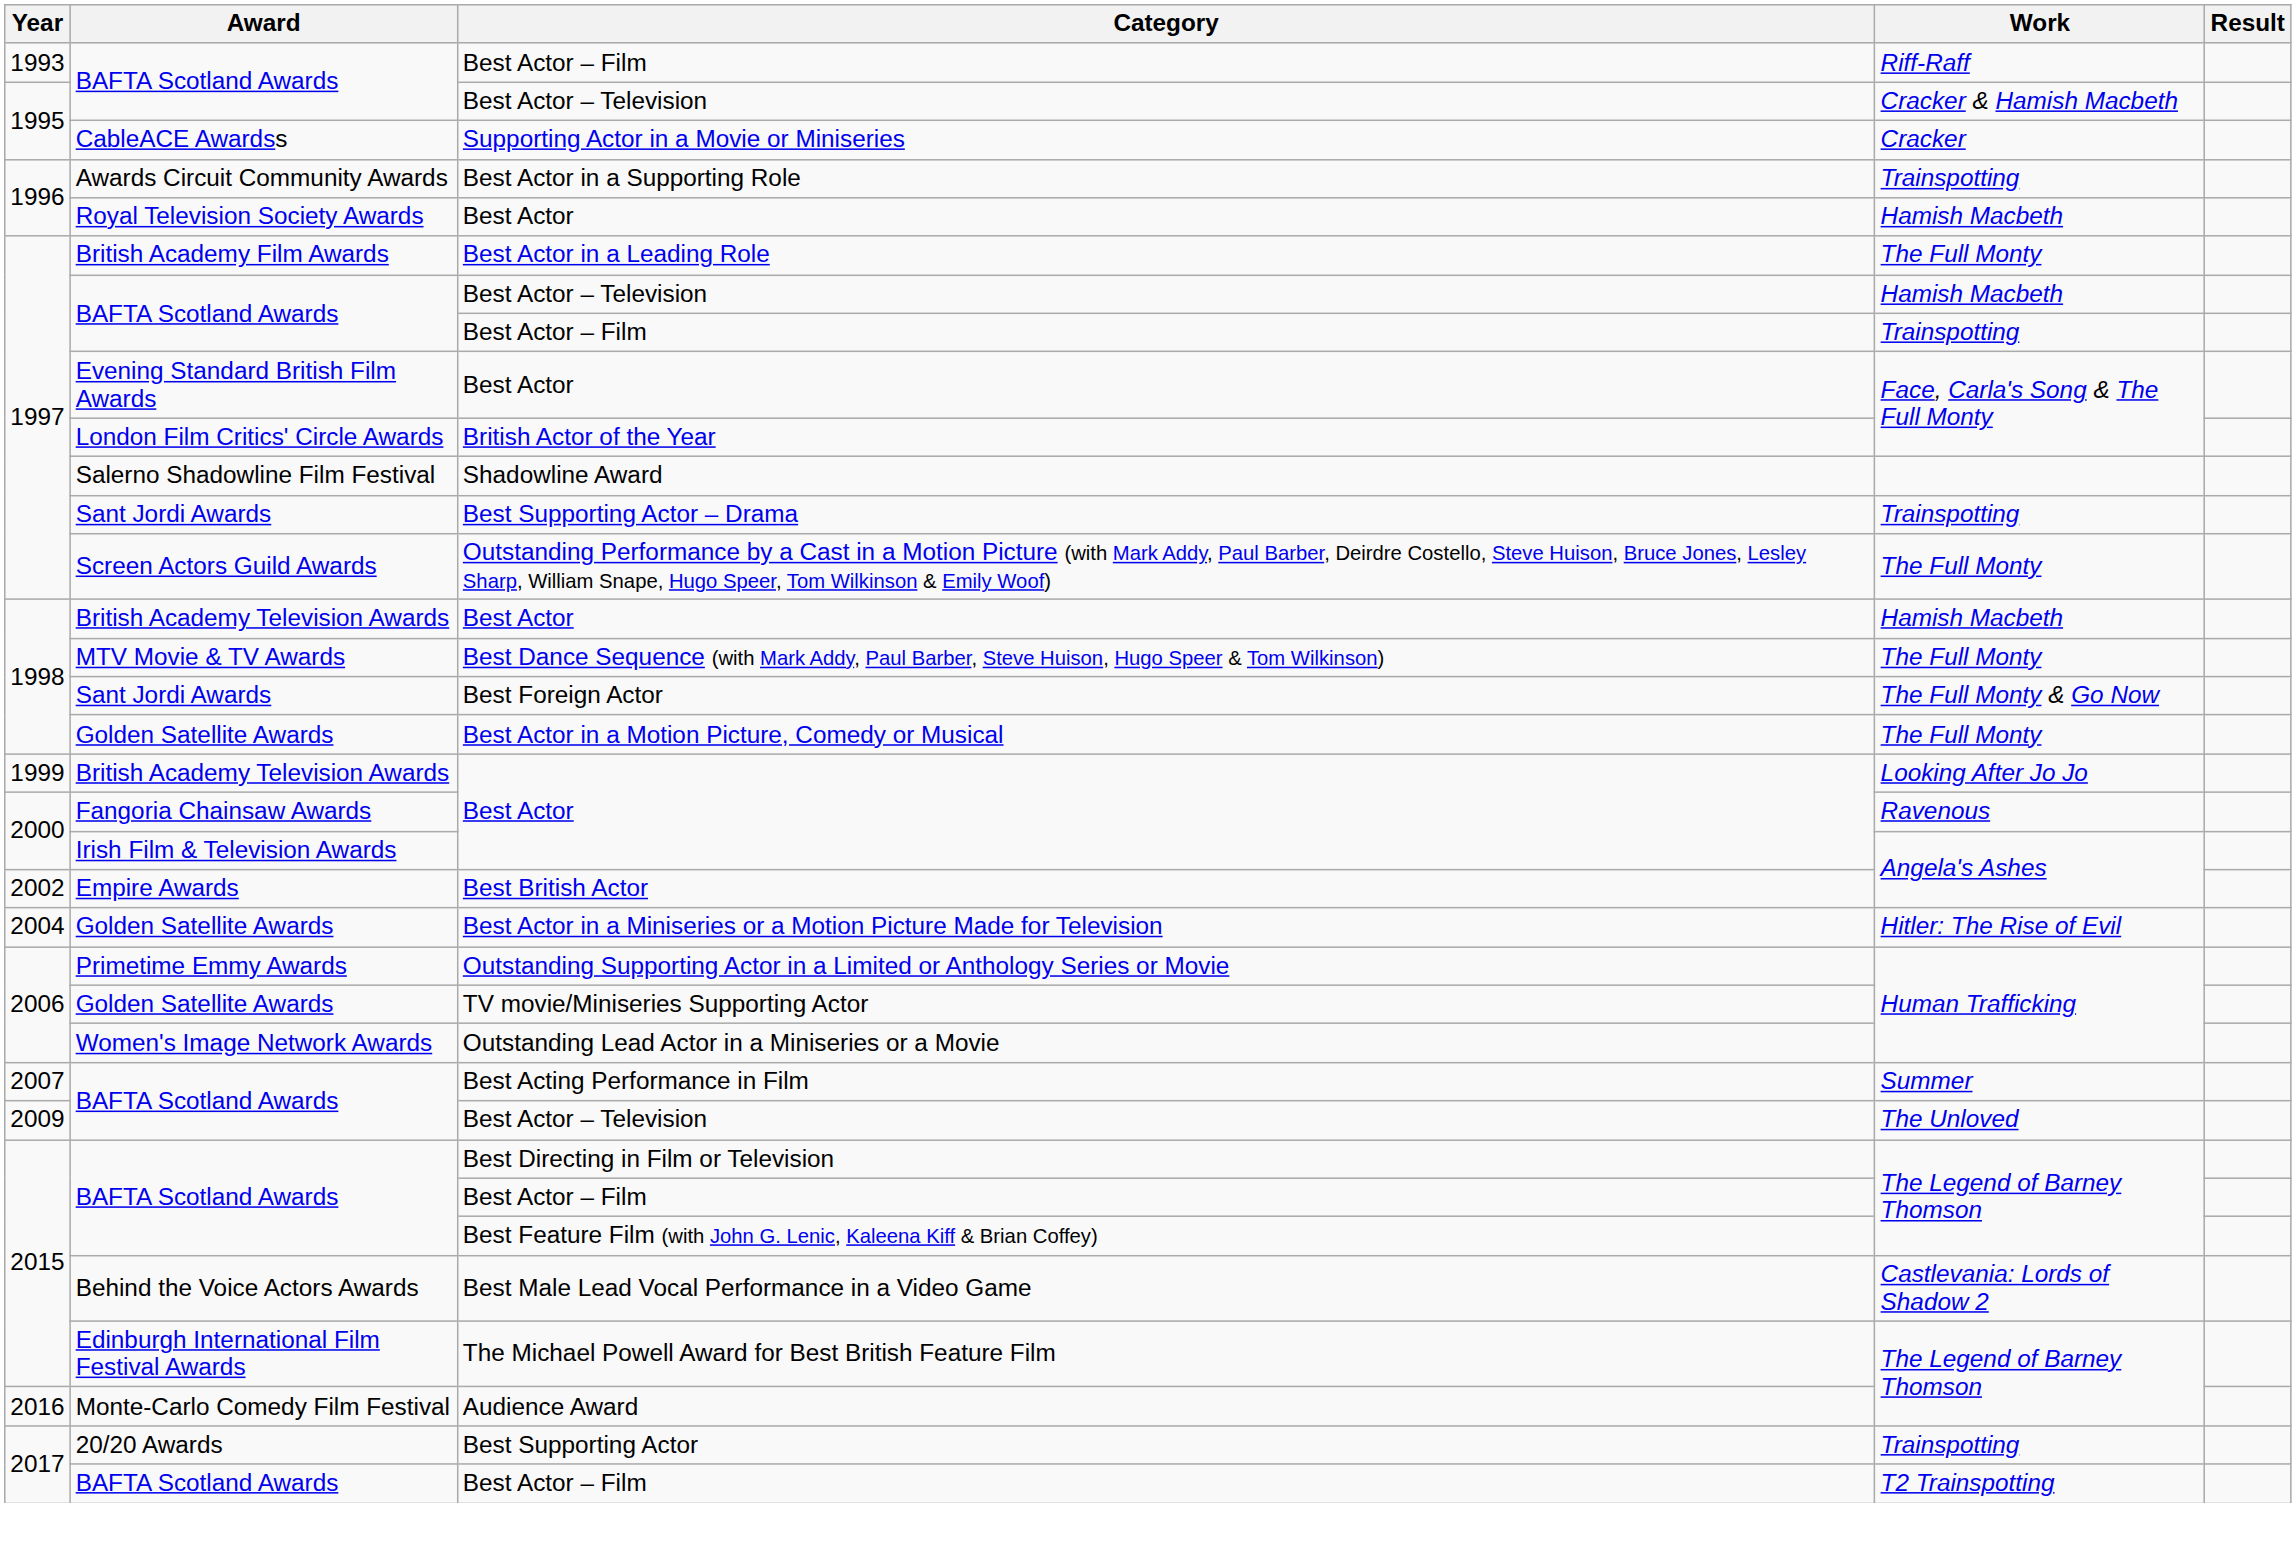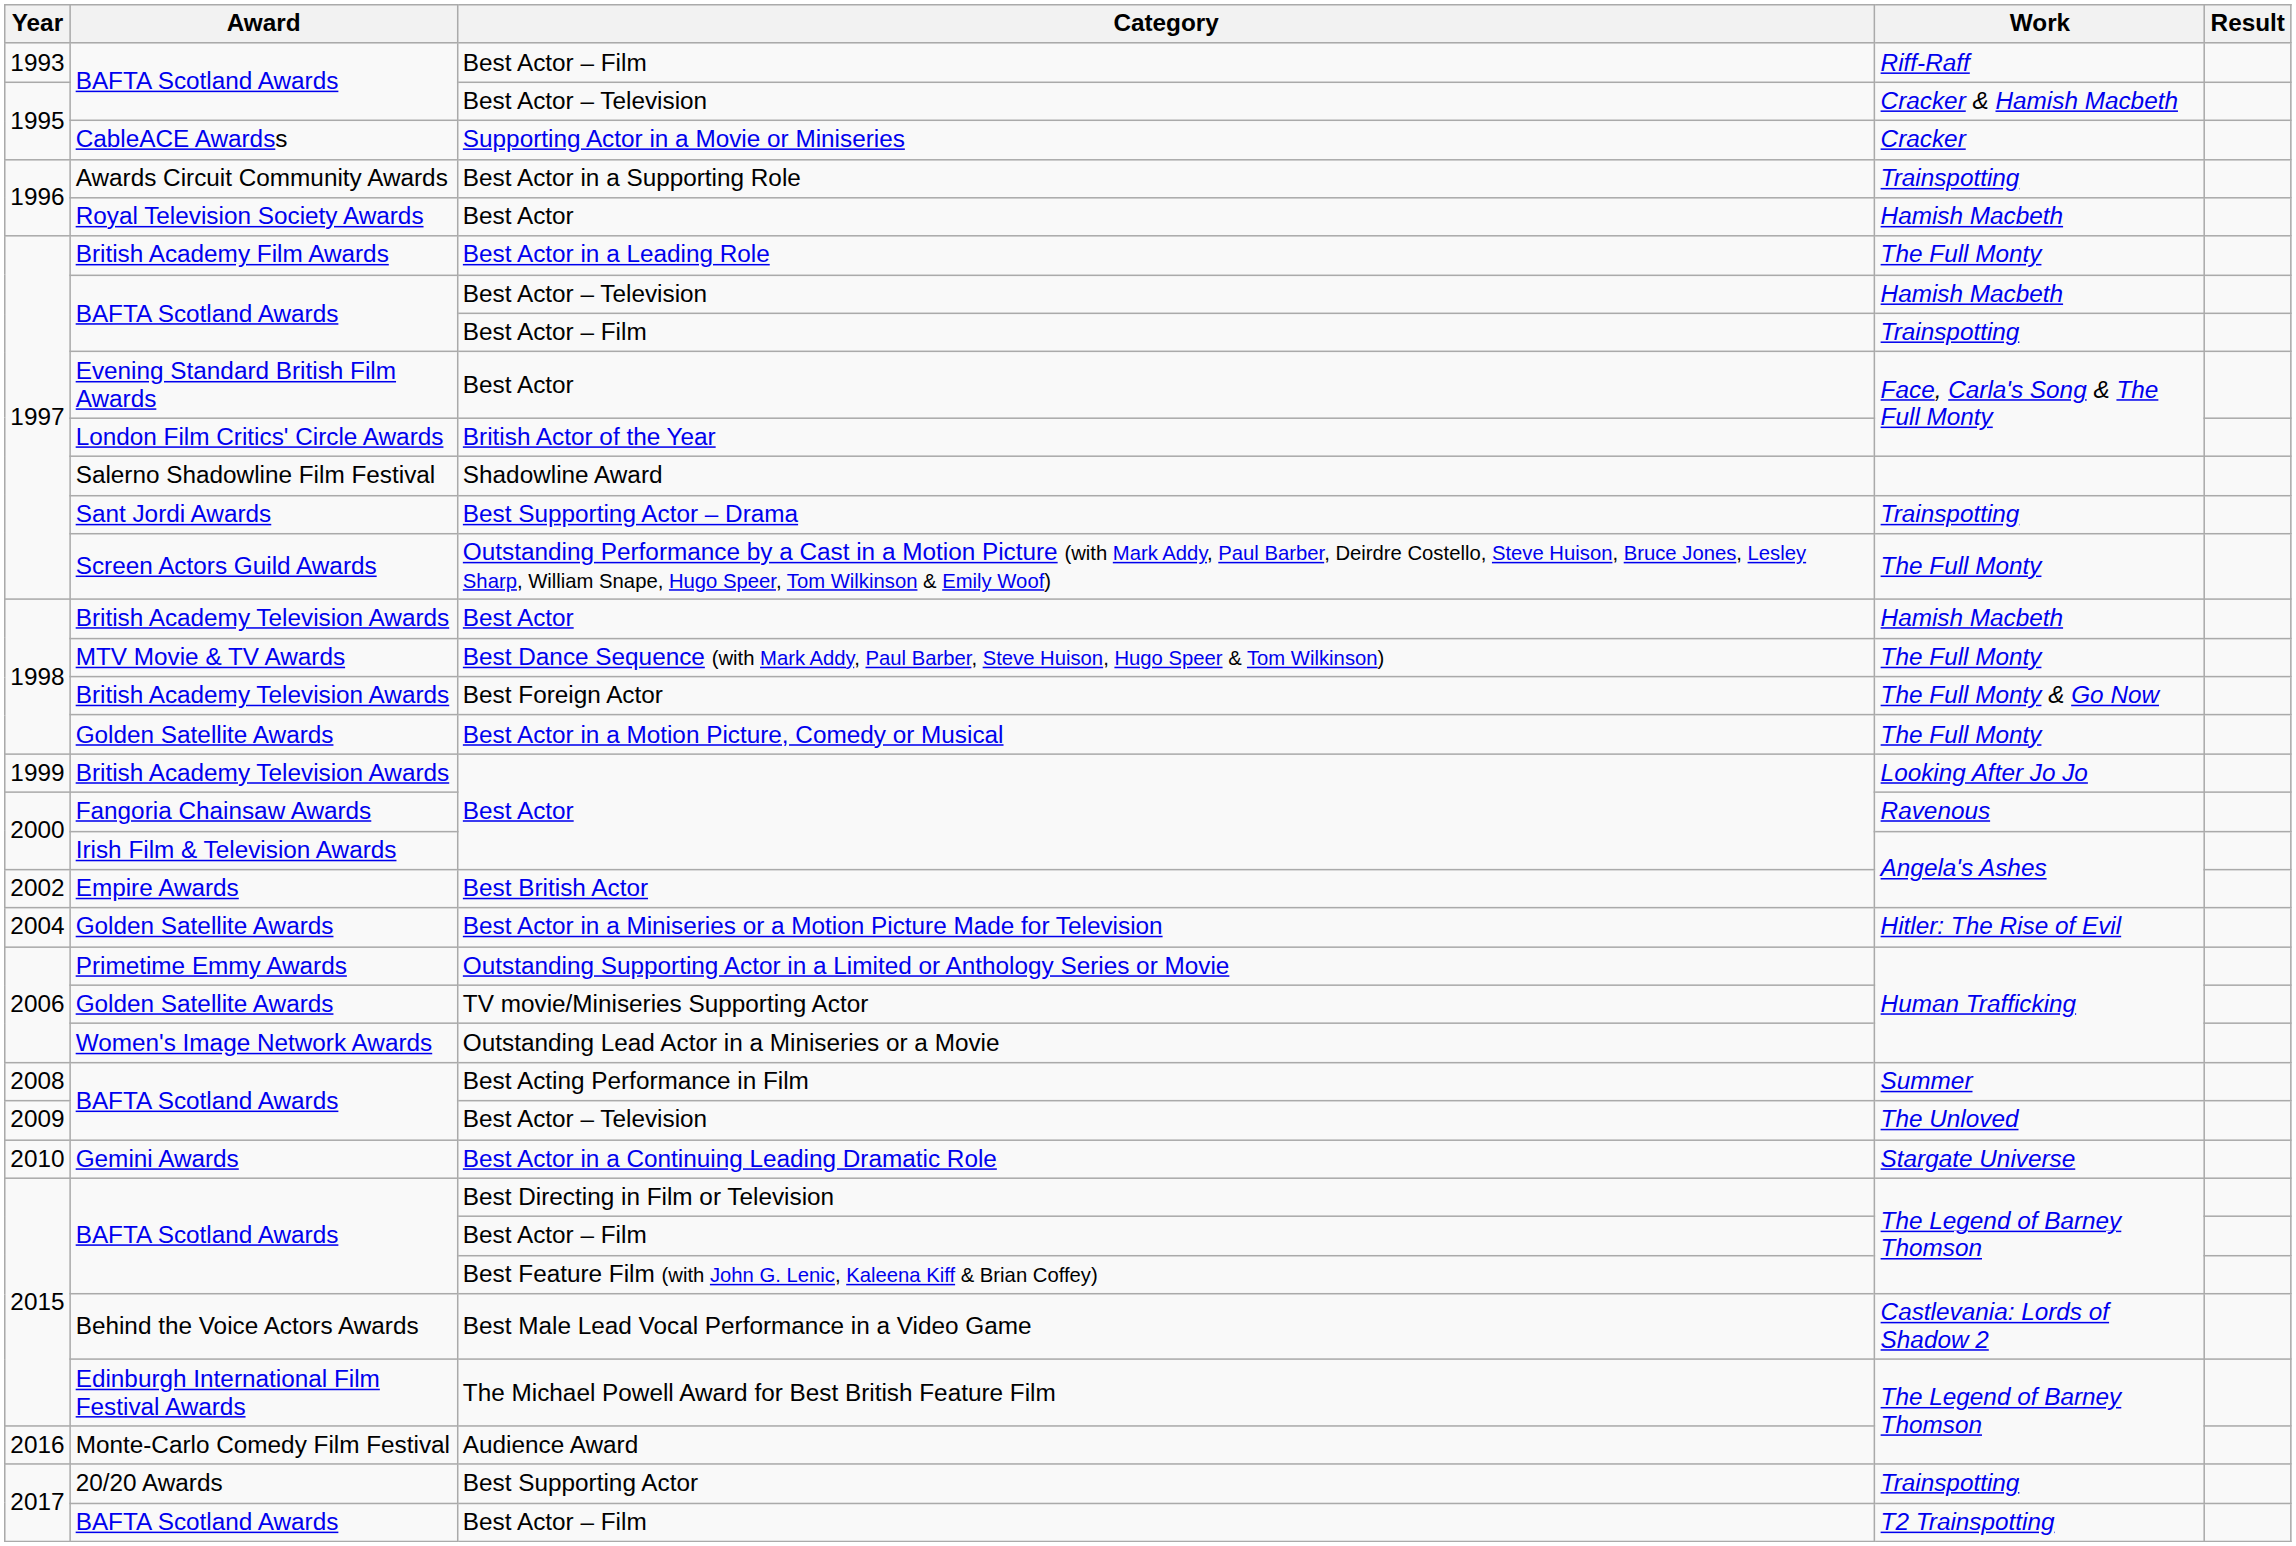 <table class="wikitable sortable" width="95%">
 <tr>
 <th>Year</th>
 <th>Award</th>
 <th>Category</th>
 <th>Work</th>
 <th>Result</th>
 </tr>
 <tr>
 <td>1993</td>
 <td rowspan="2"><a href='#'>BAFTA Scotland Awards</a></td>
 <td>Best Actor – Film</td>
 <td><em><a href='#'>Riff-Raff</a></em></td>
 <td></td>
 </tr>
 <tr>
 <td rowspan="2">1995</td>
 <td>Best Actor – Television</td>
 <td><em><a href='#'>Cracker</a> & <a href='#'>Hamish Macbeth</a></em></td>
 <td></td>
 </tr>
 <tr>
 <td><a href='#'>CableACE Awards</a>s</td>
 <td><a href='#'>Supporting Actor in a Movie or Miniseries</a></td>
 <td><em><a href='#'>Cracker</a></em></td>
 <td></td>
 </tr>
 <tr>
 <td rowspan="2">1996</td>
 <td>Awards Circuit Community Awards</td>
 <td>Best Actor in a Supporting Role</td>
 <td><em><a href='#'>Trainspotting</a></em></td>
 <td></td>
 </tr>
 <tr>
 <td><a href='#'>Royal Television Society Awards</a></td>
 <td>Best Actor</td>
 <td><em><a href='#'>Hamish Macbeth</a></em></td>
 <td></td>
 </tr>
 <tr>
 <td rowspan="8">1997</td>
 <td><a href='#'>British Academy Film Awards</a></td>
 <td><a href='#'>Best Actor in a Leading Role</a></td>
 <td><em><a href='#'>The Full Monty</a></em></td>
 <td></td>
 </tr>
 <tr>
 <td rowspan="2"><a href='#'>BAFTA Scotland Awards</a></td>
 <td>Best Actor – Television</td>
 <td><em><a href='#'>Hamish Macbeth</a></em></td>
 <td></td>
 </tr>
 <tr>
 <td>Best Actor – Film</td>
 <td><em><a href='#'>Trainspotting</a></em></td>
 <td></td>
 </tr>
 <tr>
 <td><a href='#'>Evening Standard British Film Awards</a></td>
 <td>Best Actor</td>
 <td rowspan="2"><em><a href='#'>Face</a>, <a href='#'>Carla's Song</a> & <a href='#'>The Full Monty</a></em></td>
 <td></td>
 </tr>
 <tr>
 <td><a href='#'>London Film Critics' Circle Awards</a></td>
 <td><a href='#'>British Actor of the Year</a></td>
 <td></td>
 </tr>
 <tr>
 <td>Salerno Shadowline Film Festival</td>
 <td>Shadowline Award</td>
 <td></td>
 <td></td>
 </tr>
 <tr>
 <td><a href='#'>Sant Jordi Awards</a></td>
 <td><a href='#'>Best Supporting Actor – Drama</a></td>
 <td><em><a href='#'>Trainspotting</a></em></td>
 <td></td>
 </tr>
 <tr>
 <td><a href='#'>Screen Actors Guild Awards</a></td>
 <td><a href='#'>Outstanding Performance by a Cast in a Motion Picture</a> <small>(with <a href='#'>Mark Addy</a>, <a href='#'>Paul Barber</a>, Deirdre Costello, <a href='#'>Steve Huison</a>, <a href='#'>Bruce Jones</a>, <a href='#'>Lesley Sharp</a>, William Snape, <a href='#'>Hugo Speer</a>, <a href='#'>Tom Wilkinson</a> & <a href='#'>Emily Woof</a>)</small></td>
 <td><em><a href='#'>The Full Monty</a></em></td>
 <td></td>
 </tr>
 <tr>
 <td rowspan="4">1998</td>
 <td><a href='#'>British Academy Television Awards</a></td>
 <td><a href='#'>Best Actor</a></td>
 <td><em><a href='#'>Hamish Macbeth</a></em></td>
 <td></td>
 </tr>
 <tr>
 <td><a href='#'>MTV Movie & TV Awards</a></td>
 <td><a href='#'>Best Dance Sequence</a>  <small>(with <a href='#'>Mark Addy</a>, <a href='#'>Paul Barber</a>, <a href='#'>Steve Huison</a>, <a href='#'>Hugo Speer</a> & <a href='#'>Tom Wilkinson</a>)</small></td>
 <td><em><a href='#'>The Full Monty</a></em></td>
 <td></td>
 </tr>
 <tr>
-<td><a href='#'>Sant Jordi Awards</a></td>
+<td><a href='#'>British Academy Television Awards</a></td>
 <td>Best Foreign Actor</td>
 <td><em><a href='#'>The Full Monty</a> & <a href='#'>Go Now</a></em></td>
 <td></td>
 </tr>
 <tr>
 <td><a href='#'>Golden Satellite Awards</a></td>
 <td><a href='#'>Best Actor in a Motion Picture, Comedy or Musical</a></td>
 <td><em><a href='#'>The Full Monty</a></em></td>
 <td></td>
 </tr>
 <tr>
 <td>1999</td>
 <td><a href='#'>British Academy Television Awards</a></td>
 <td rowspan="3"><a href='#'>Best Actor</a></td>
 <td><em><a href='#'>Looking After Jo Jo</a></em></td>
 <td></td>
 </tr>
 <tr>
 <td rowspan="2">2000</td>
 <td><a href='#'>Fangoria Chainsaw Awards</a></td>
 <td><em><a href='#'>Ravenous</a></em></td>
 <td></td>
 </tr>
 <tr>
 <td><a href='#'>Irish Film & Television Awards</a></td>
 <td rowspan="2"><em><a href='#'>Angela's Ashes</a></em></td>
 <td></td>
 </tr>
 <tr>
 <td>2002</td>
 <td><a href='#'>Empire Awards</a></td>
 <td><a href='#'>Best British Actor</a></td>
 <td></td>
 </tr>
 <tr>
 <td>2004</td>
 <td><a href='#'>Golden Satellite Awards</a></td>
 <td><a href='#'>Best Actor in a Miniseries or a Motion Picture Made for Television</a></td>
 <td><em><a href='#'>Hitler: The Rise of Evil</a></em></td>
 <td></td>
 </tr>
 <tr>
 <td rowspan="3">2006</td>
 <td><a href='#'>Primetime Emmy Awards</a></td>
 <td><a href='#'>Outstanding Supporting Actor in a Limited or Anthology Series or Movie</a></td>
 <td rowspan="3"><em><a href='#'>Human Trafficking</a></em></td>
 <td></td>
 </tr>
 <tr>
 <td><a href='#'>Golden Satellite Awards</a></td>
 <td>TV movie/Miniseries Supporting Actor</td>
 <td></td>
 </tr>
 <tr>
 <td><a href='#'>Women's Image Network Awards</a></td>
 <td>Outstanding Lead Actor in a Miniseries or a Movie</td>
 <td></td>
 </tr>
 <tr>
-<td>2007</td>
+<td>2008</td>
 <td rowspan="2"><a href='#'>BAFTA Scotland Awards</a></td>
 <td>Best Acting Performance in Film</td>
 <td><em><a href='#'>Summer</a></em></td>
 <td></td>
 </tr>
 <tr>
 <td>2009</td>
 <td>Best Actor – Television</td>
 <td><em><a href='#'>The Unloved</a></em></td>
+<td></td>
+</tr>
+<tr>
+<td>2010</td>
+<td><a href='#'>Gemini Awards</a></td>
+<td><a href='#'>Best Actor in a Continuing Leading Dramatic Role</a></td>
+<td><em><a href='#'>Stargate Universe</a></em></td>
 <td></td>
 </tr>
 <tr>
 <td rowspan="5">2015</td>
 <td rowspan="3"><a href='#'>BAFTA Scotland Awards</a></td>
 <td>Best Directing in Film or Television</td>
 <td rowspan="3"><em><a href='#'>The Legend of Barney Thomson</a></em></td>
 <td></td>
 </tr>
 <tr>
 <td>Best Actor – Film</td>
 <td></td>
 </tr>
 <tr>
 <td>Best Feature Film <small>(with <a href='#'>John G. Lenic</a>, <a href='#'>Kaleena Kiff</a> & Brian Coffey)</small></td>
 <td></td>
 </tr>
 <tr>
 <td>Behind the Voice Actors Awards</td>
 <td>Best Male Lead Vocal Performance in a Video Game</td>
 <td><em><a href='#'>Castlevania: Lords of Shadow 2</a></em></td>
 <td></td>
 </tr>
 <tr>
 <td><a href='#'>Edinburgh International Film Festival Awards</a></td>
 <td>The Michael Powell Award for Best British Feature Film</td>
 <td rowspan="2"><em><a href='#'>The Legend of Barney Thomson</a></em></td>
 <td></td>
 </tr>
 <tr>
 <td>2016</td>
 <td>Monte-Carlo Comedy Film Festival</td>
 <td>Audience Award</td>
 <td></td>
 </tr>
 <tr>
 <td rowspan="2">2017</td>
 <td>20/20 Awards</td>
 <td>Best Supporting Actor</td>
 <td><em><a href='#'>Trainspotting</a></em></td>
 <td></td>
 </tr>
 <tr>
 <td><a href='#'>BAFTA Scotland Awards</a></td>
 <td>Best Actor – Film</td>
 <td><em><a href='#'>T2 Trainspotting</a></em></td>
 <td></td>
 </tr>
 </table>
